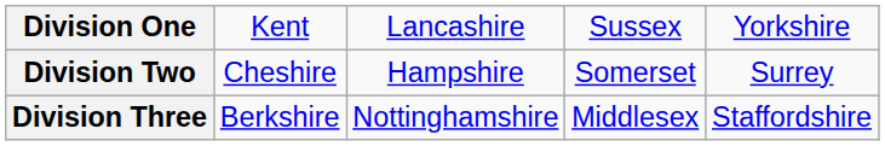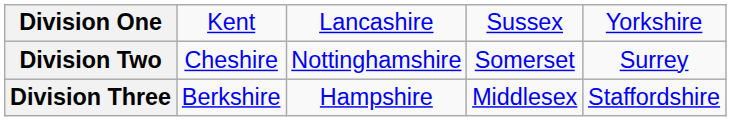 <table class="wikitable" style="text-align: center" style="font-size: 95%; border: 1px #aaaaaa solid; border-collapse: collapse; clear:center;">
 <tr>
 <th>Division One</th>
 <td><a href='#'>Kent</a></td>
 <td><a href='#'>Lancashire</a></td>
 <td><a href='#'>Sussex</a></td>
 <td><a href='#'>Yorkshire</a></td>
 </tr>
 <tr>
 <th>Division Two</th>
 <td><a href='#'>Cheshire</a></td>
-<td><a href='#'>Hampshire</a></td>
+<td><a href='#'>Nottinghamshire</a></td>
 <td><a href='#'>Somerset</a></td>
 <td><a href='#'>Surrey</a></td>
 </tr>
 <tr>
 <th>Division Three</th>
 <td><a href='#'>Berkshire</a></td>
-<td><a href='#'>Nottinghamshire</a></td>
+<td><a href='#'>Hampshire</a></td>
 <td><a href='#'>Middlesex</a></td>
 <td><a href='#'>Staffordshire</a></td>
 </tr>
 </table>
